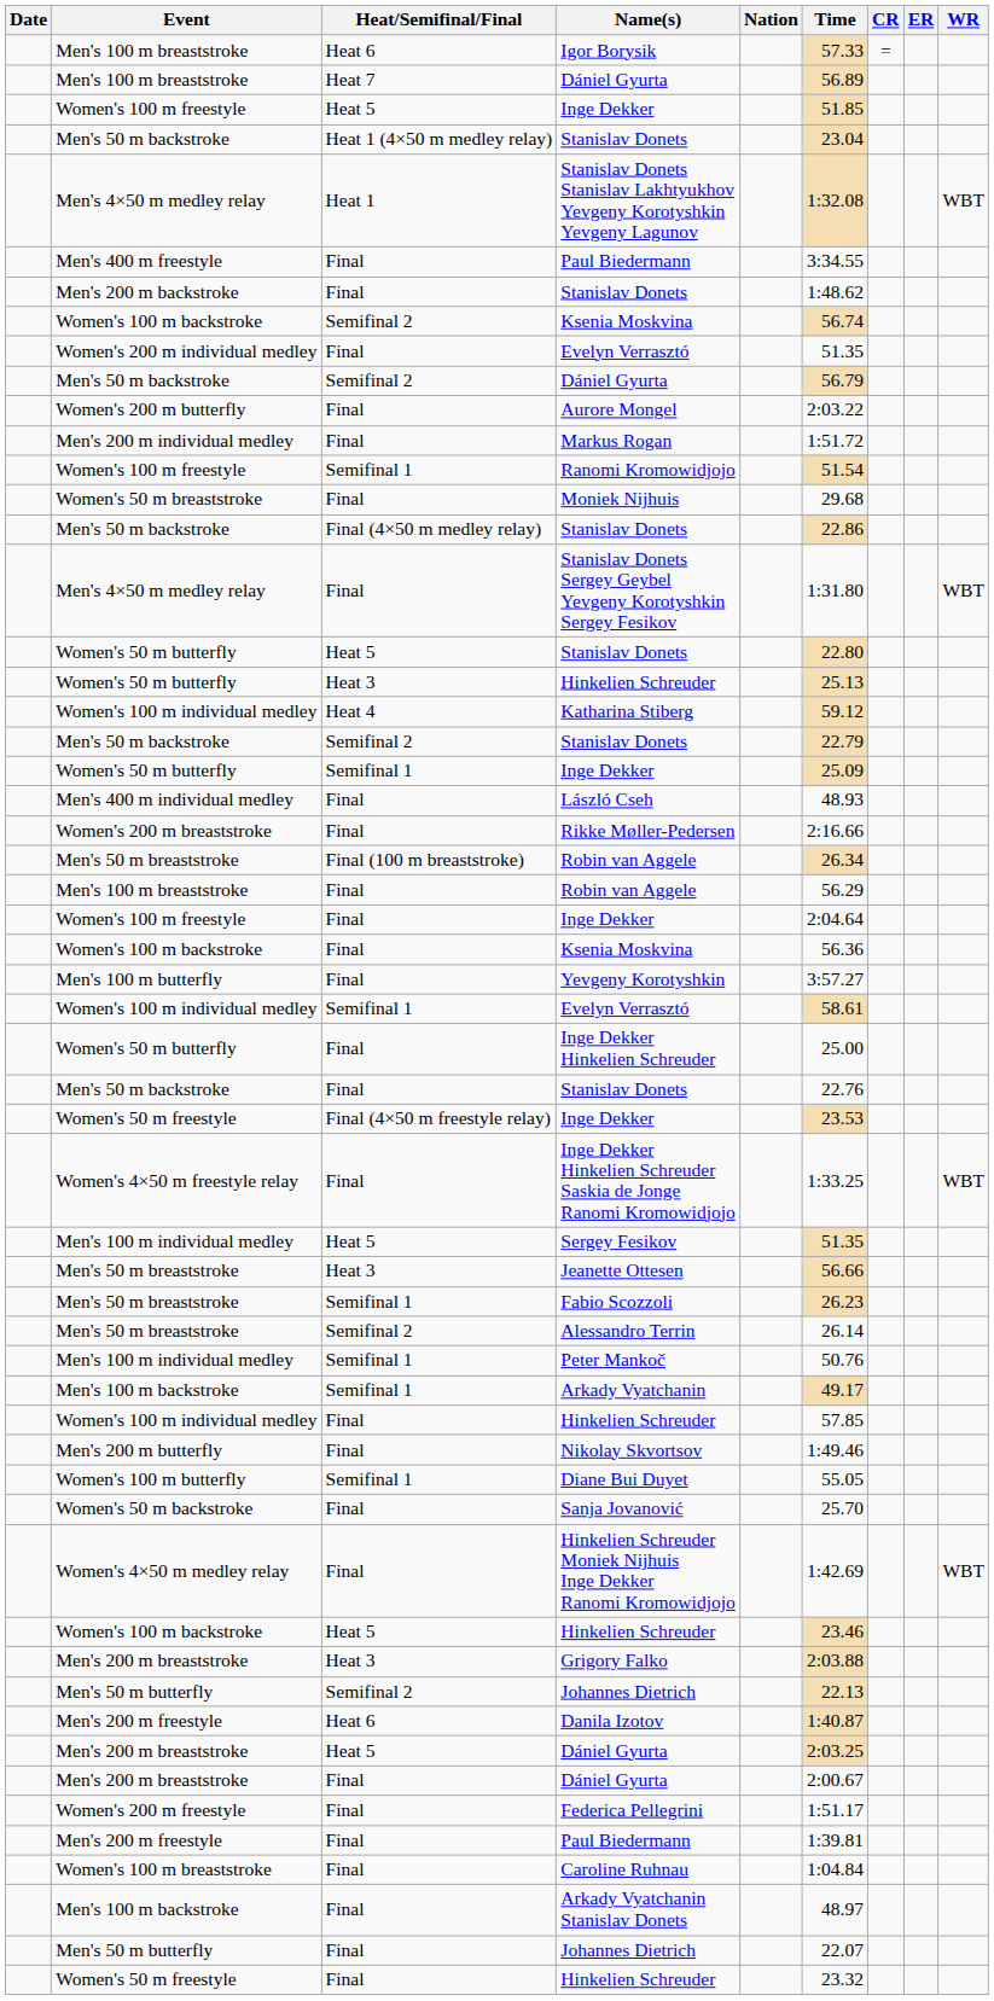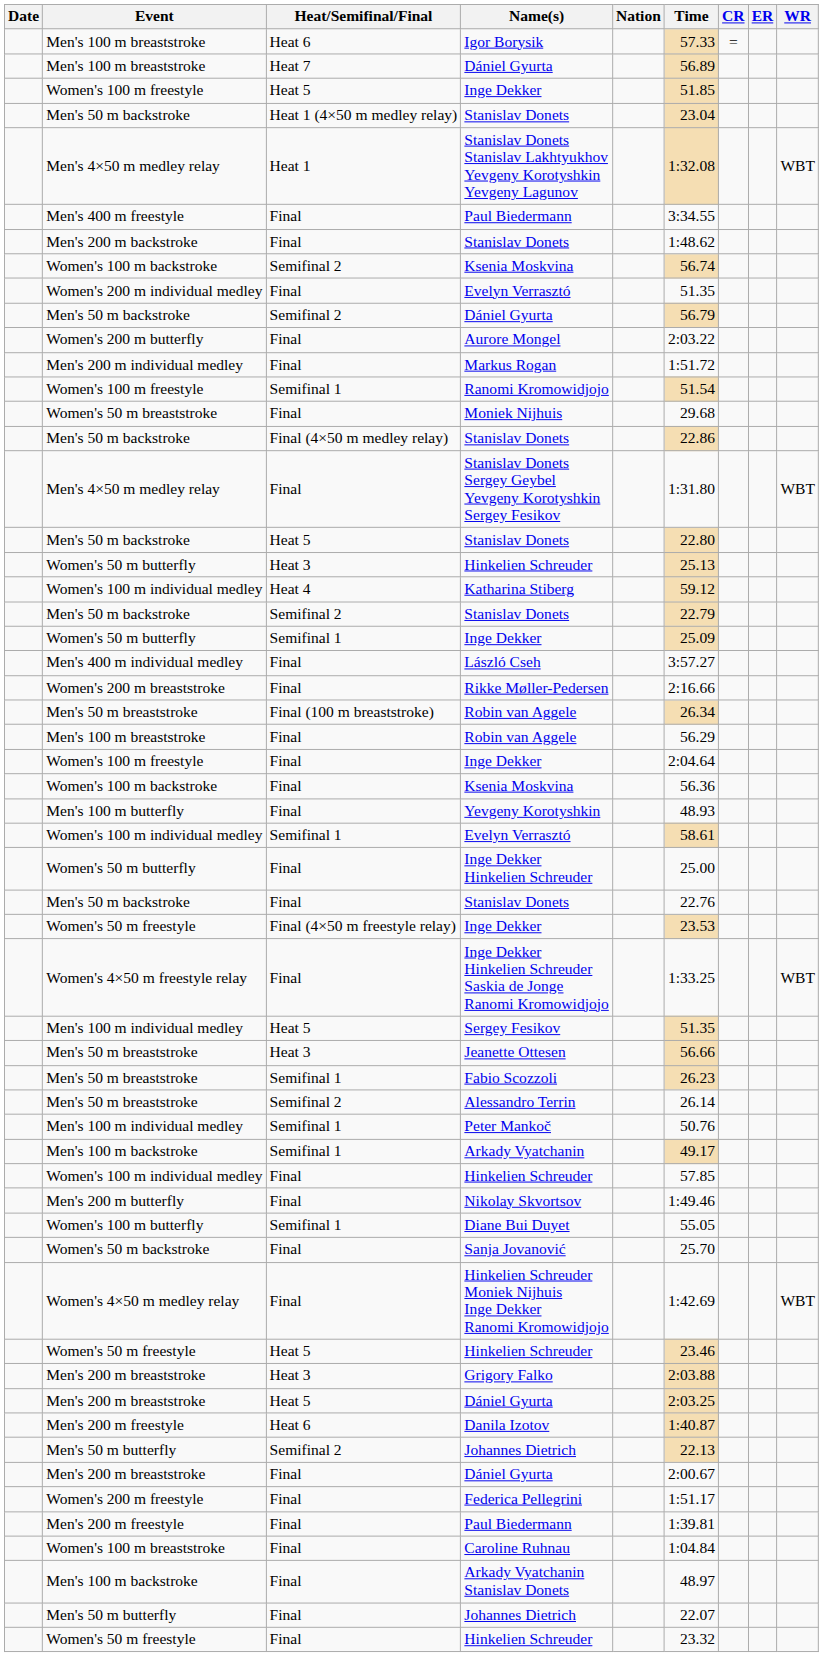 <table class="wikitable sortable">
 <tr>
 <th>Date</th>
 <th>Event</th>
 <th>Heat/Semifinal/Final</th>
 <th>Name(s)</th>
 <th>Nation</th>
 <th>Time</th>
 <th><a href='#'>CR</a></th>
 <th><a href='#'>ER</a></th>
 <th><a href='#'>WR</a></th>
 </tr>
 <tr>
 <td></td>
 <td>Men's 100 m breaststroke</td>
 <td>Heat 6</td>
 <td><a href='#'>Igor Borysik</a></td>
 <td></td>
 <td align="right" bgcolor="wheat">57.33</td>
 <td align="center">=</td>
 <td align="center"></td>
 <td align="center"></td>
 </tr>
 <tr>
 <td></td>
 <td>Men's 100 m breaststroke</td>
 <td>Heat 7</td>
 <td><a href='#'>Dániel Gyurta</a></td>
 <td></td>
 <td align="right" bgcolor="wheat">56.89</td>
 <td align="center"></td>
 <td align="center"></td>
 <td align="center"></td>
 </tr>
 <tr>
 <td></td>
 <td>Women's 100 m freestyle</td>
 <td>Heat 5</td>
 <td><a href='#'>Inge Dekker</a></td>
 <td></td>
 <td align="right" bgcolor="wheat">51.85</td>
 <td align="center"></td>
 <td align="center"></td>
 <td align="center"></td>
 </tr>
 <tr>
 <td></td>
 <td>Men's 50 m backstroke</td>
 <td>Heat 1 (4×50 m medley relay)</td>
 <td><a href='#'>Stanislav Donets</a></td>
 <td></td>
 <td align="right" bgcolor="wheat">23.04</td>
 <td align="center"></td>
 <td align="center"></td>
 <td align="center"></td>
 </tr>
 <tr>
 <td></td>
 <td>Men's 4×50 m medley relay</td>
 <td>Heat 1</td>
 <td><a href='#'>Stanislav Donets</a><br><a href='#'>Stanislav Lakhtyukhov</a><br><a href='#'>Yevgeny Korotyshkin</a><br><a href='#'>Yevgeny Lagunov</a></td>
 <td></td>
 <td align="right" bgcolor="wheat">1:32.08</td>
 <td align="center"></td>
 <td align="center"></td>
 <td align="center">WBT</td>
 </tr>
 <tr>
 <td></td>
 <td>Men's 400 m freestyle</td>
 <td>Final</td>
 <td><a href='#'>Paul Biedermann</a></td>
 <td></td>
 <td align="right">3:34.55</td>
 <td align="center"></td>
 <td align="center"></td>
 <td align="center"></td>
 </tr>
 <tr>
 <td></td>
 <td>Men's 200 m backstroke</td>
 <td>Final</td>
 <td><a href='#'>Stanislav Donets</a></td>
 <td></td>
 <td align="right">1:48.62</td>
 <td align="center"></td>
 <td align="center"></td>
 <td align="center"></td>
 </tr>
 <tr>
 <td></td>
 <td>Women's 100 m backstroke</td>
 <td>Semifinal 2</td>
 <td><a href='#'>Ksenia Moskvina</a></td>
 <td></td>
 <td align="right" bgcolor="wheat">56.74</td>
 <td align="center"></td>
 <td align="center"></td>
 <td align="center"></td>
 </tr>
 <tr>
 <td></td>
 <td>Women's 200 m individual medley</td>
 <td>Final</td>
 <td><a href='#'>Evelyn Verrasztó</a></td>
 <td></td>
 <td align="right">51.35</td>
 <td align="center"></td>
 <td align="center"></td>
 <td align="center"></td>
 </tr>
 <tr>
 <td></td>
 <td>Men's 50 m backstroke</td>
 <td>Semifinal 2</td>
 <td><a href='#'>Dániel Gyurta</a></td>
 <td></td>
 <td align="right" bgcolor="wheat">56.79</td>
 <td align="center"></td>
 <td align="center"></td>
 <td align="center"></td>
 </tr>
 <tr>
 <td></td>
 <td>Women's 200 m butterfly</td>
 <td>Final</td>
 <td><a href='#'>Aurore Mongel</a></td>
 <td></td>
 <td align="right">2:03.22</td>
 <td align="center"></td>
 <td align="center"></td>
 <td align="center"></td>
 </tr>
 <tr>
 <td></td>
 <td>Men's 200 m individual medley</td>
 <td>Final</td>
 <td><a href='#'>Markus Rogan</a></td>
 <td></td>
 <td align="right">1:51.72</td>
 <td align="center"></td>
 <td align="center"></td>
 <td align="center"></td>
 </tr>
 <tr>
 <td></td>
 <td>Women's 100 m freestyle</td>
 <td>Semifinal 1</td>
 <td><a href='#'>Ranomi Kromowidjojo</a></td>
 <td></td>
 <td align="right" bgcolor="wheat">51.54</td>
 <td align="center"></td>
 <td align="center"></td>
 <td align="center"></td>
 </tr>
 <tr>
 <td></td>
 <td>Women's 50 m breaststroke</td>
 <td>Final</td>
 <td><a href='#'>Moniek Nijhuis</a></td>
 <td></td>
 <td align="right">29.68</td>
 <td align="center"></td>
 <td align="center"></td>
 <td align="center"></td>
 </tr>
 <tr>
 <td></td>
 <td>Men's 50 m backstroke</td>
 <td>Final (4×50 m medley relay)</td>
 <td><a href='#'>Stanislav Donets</a></td>
 <td></td>
 <td align="right" bgcolor="wheat">22.86</td>
 <td align="center"></td>
 <td align="center"></td>
 <td align="center"></td>
 </tr>
 <tr>
 <td></td>
 <td>Men's 4×50 m medley relay</td>
 <td>Final</td>
 <td><a href='#'>Stanislav Donets</a><br><a href='#'>Sergey Geybel</a><br><a href='#'>Yevgeny Korotyshkin</a><br><a href='#'>Sergey Fesikov</a></td>
 <td></td>
 <td align="right">1:31.80</td>
 <td align="center"></td>
 <td align="center"></td>
 <td align="center">WBT</td>
 </tr>
 <tr>
 <td></td>
-<td>Women's 50 m butterfly</td>
+<td>Men's 50 m backstroke</td>
 <td>Heat 5</td>
 <td><a href='#'>Stanislav Donets</a></td>
 <td></td>
 <td align="right" bgcolor="wheat">22.80</td>
 <td align="center"></td>
 <td align="center"></td>
 <td align="center"></td>
 </tr>
 <tr>
 <td></td>
 <td>Women's 50 m butterfly</td>
 <td>Heat 3</td>
 <td><a href='#'>Hinkelien Schreuder</a></td>
 <td></td>
 <td align="right" bgcolor="wheat">25.13</td>
 <td align="center"></td>
 <td align="center"></td>
 <td align="center"></td>
 </tr>
 <tr>
 <td></td>
 <td>Women's 100 m individual medley</td>
 <td>Heat 4</td>
 <td><a href='#'>Katharina Stiberg</a></td>
 <td></td>
 <td align="right" bgcolor="wheat">59.12</td>
 <td align="center"></td>
 <td align="center"></td>
 <td align="center"></td>
 </tr>
 <tr>
 <td></td>
 <td>Men's 50 m backstroke</td>
 <td>Semifinal 2</td>
 <td><a href='#'>Stanislav Donets</a></td>
 <td></td>
 <td align="right" bgcolor="wheat">22.79</td>
 <td align="center"></td>
 <td align="center"></td>
 <td align="center"></td>
 </tr>
 <tr>
 <td></td>
 <td>Women's 50 m butterfly</td>
 <td>Semifinal 1</td>
 <td><a href='#'>Inge Dekker</a></td>
 <td></td>
 <td align="right" bgcolor="wheat">25.09</td>
 <td align="center"></td>
 <td align="center"></td>
 <td align="center"></td>
 </tr>
 <tr>
 <td></td>
 <td>Men's 400 m individual medley</td>
 <td>Final</td>
 <td><a href='#'>László Cseh</a></td>
 <td></td>
-<td align="right">48.93</td>
+<td align="right">3:57.27</td>
 <td align="center"></td>
 <td align="center"></td>
 <td align="center"></td>
 </tr>
 <tr>
 <td></td>
 <td>Women's 200 m breaststroke</td>
 <td>Final</td>
 <td><a href='#'>Rikke Møller-Pedersen</a></td>
 <td></td>
 <td align="right">2:16.66</td>
 <td align="center"></td>
 <td align="center"></td>
 <td align="center"></td>
 </tr>
 <tr>
 <td></td>
 <td>Men's 50 m breaststroke</td>
 <td>Final (100 m breaststroke)</td>
 <td><a href='#'>Robin van Aggele</a></td>
 <td></td>
 <td align="right" bgcolor="wheat">26.34</td>
 <td align="center"></td>
 <td align="center"></td>
 <td align="center"></td>
 </tr>
 <tr>
 <td></td>
 <td>Men's 100 m breaststroke</td>
 <td>Final</td>
 <td><a href='#'>Robin van Aggele</a></td>
 <td></td>
 <td align="right">56.29</td>
 <td align="center"></td>
 <td align="center"></td>
 <td align="center"></td>
 </tr>
 <tr>
 <td></td>
 <td>Women's 100 m freestyle</td>
 <td>Final</td>
 <td><a href='#'>Inge Dekker</a></td>
 <td></td>
 <td align="right">2:04.64</td>
 <td align="center"></td>
 <td align="center"></td>
 <td align="center"></td>
 </tr>
 <tr>
 <td></td>
 <td>Women's 100 m backstroke</td>
 <td>Final</td>
 <td><a href='#'>Ksenia Moskvina</a></td>
 <td></td>
 <td align="right">56.36</td>
 <td align="center"></td>
 <td align="center"></td>
 <td align="center"></td>
 </tr>
 <tr>
 <td></td>
 <td>Men's 100 m butterfly</td>
 <td>Final</td>
 <td><a href='#'>Yevgeny Korotyshkin</a></td>
 <td></td>
-<td align="right">3:57.27</td>
+<td align="right">48.93</td>
 <td align="center"></td>
 <td align="center"></td>
 <td align="center"></td>
 </tr>
 <tr>
 <td></td>
 <td>Women's 100 m individual medley</td>
 <td>Semifinal 1</td>
 <td><a href='#'>Evelyn Verrasztó</a></td>
 <td></td>
 <td align="right" bgcolor="wheat">58.61</td>
 <td align="center"></td>
 <td align="center"></td>
 <td align="center"></td>
 </tr>
 <tr>
 <td></td>
 <td>Women's 50 m butterfly</td>
 <td>Final</td>
 <td><a href='#'>Inge Dekker</a><br><a href='#'>Hinkelien Schreuder</a></td>
 <td><br></td>
 <td align="right">25.00</td>
 <td align="center"></td>
 <td align="center"></td>
 <td align="center"></td>
 </tr>
 <tr>
 <td></td>
 <td>Men's 50 m backstroke</td>
 <td>Final</td>
 <td><a href='#'>Stanislav Donets</a></td>
 <td></td>
 <td align="right">22.76</td>
 <td align="center"></td>
 <td align="center"></td>
 <td align="center"></td>
 </tr>
 <tr>
 <td></td>
 <td>Women's 50 m freestyle</td>
 <td>Final (4×50 m freestyle relay)</td>
 <td><a href='#'>Inge Dekker</a></td>
 <td></td>
 <td align="right" bgcolor="wheat">23.53</td>
 <td align="center"></td>
 <td align="center"></td>
 <td align="center"></td>
 </tr>
 <tr>
 <td></td>
 <td>Women's 4×50 m freestyle relay</td>
 <td>Final</td>
 <td><a href='#'>Inge Dekker</a><br><a href='#'>Hinkelien Schreuder</a><br><a href='#'>Saskia de Jonge</a><br><a href='#'>Ranomi Kromowidjojo</a></td>
 <td></td>
 <td align="right">1:33.25</td>
 <td align="center"></td>
 <td align="center"></td>
 <td align="center">WBT</td>
 </tr>
 <tr>
 <td></td>
 <td>Men's 100 m individual medley</td>
 <td>Heat 5</td>
 <td><a href='#'>Sergey Fesikov</a></td>
 <td></td>
 <td align="right" bgcolor="wheat">51.35</td>
 <td align="center"></td>
 <td align="center"></td>
 <td align="center"></td>
 </tr>
 <tr>
 <td></td>
 <td>Men's 50 m breaststroke</td>
 <td>Heat 3</td>
 <td><a href='#'>Jeanette Ottesen</a></td>
 <td></td>
 <td align="right" bgcolor="wheat">56.66</td>
 <td align="center"></td>
 <td align="center"></td>
 <td align="center"></td>
 </tr>
 <tr>
 <td></td>
 <td>Men's 50 m breaststroke</td>
 <td>Semifinal 1</td>
 <td><a href='#'>Fabio Scozzoli</a></td>
 <td></td>
 <td align="right" bgcolor="wheat">26.23</td>
 <td align="center"></td>
 <td align="center"></td>
 <td align="center"></td>
 </tr>
 <tr>
 <td></td>
 <td>Men's 50 m breaststroke</td>
 <td>Semifinal 2</td>
 <td><a href='#'>Alessandro Terrin</a></td>
 <td></td>
 <td align="right">26.14</td>
 <td align="center"></td>
 <td align="center"></td>
 <td align="center"></td>
 </tr>
 <tr>
 <td></td>
 <td>Men's 100 m individual medley</td>
 <td>Semifinal 1</td>
 <td><a href='#'>Peter Mankoč</a></td>
 <td></td>
 <td align="right">50.76</td>
 <td align="center"></td>
 <td align="center"></td>
 <td align="center"></td>
 </tr>
 <tr>
 <td></td>
 <td>Men's 100 m backstroke</td>
 <td>Semifinal 1</td>
 <td><a href='#'>Arkady Vyatchanin</a></td>
 <td></td>
 <td align="right" bgcolor="wheat">49.17</td>
 <td align="center"></td>
 <td align="center"></td>
 <td align="center"></td>
 </tr>
 <tr>
 <td></td>
 <td>Women's 100 m individual medley</td>
 <td>Final</td>
 <td><a href='#'>Hinkelien Schreuder</a></td>
 <td></td>
 <td align="right">57.85</td>
 <td align="center"></td>
 <td align="center"></td>
 <td align="center"></td>
 </tr>
 <tr>
 <td></td>
 <td>Men's 200 m butterfly</td>
 <td>Final</td>
 <td><a href='#'>Nikolay Skvortsov</a></td>
 <td></td>
 <td align="right">1:49.46</td>
 <td align="center"></td>
 <td align="center"></td>
 <td align="center"></td>
 </tr>
 <tr>
 <td></td>
 <td>Women's 100 m butterfly</td>
 <td>Semifinal 1</td>
 <td><a href='#'>Diane Bui Duyet</a></td>
 <td></td>
 <td align="right">55.05</td>
 <td align="center"></td>
 <td align="center"></td>
 <td align="center"></td>
 </tr>
 <tr>
 <td></td>
 <td>Women's 50 m backstroke</td>
 <td>Final</td>
 <td><a href='#'>Sanja Jovanović</a></td>
 <td></td>
 <td align="right">25.70</td>
 <td align="center"></td>
 <td align="center"></td>
 <td align="center"></td>
 </tr>
 <tr>
 <td></td>
 <td>Women's 4×50 m medley relay</td>
 <td>Final</td>
 <td><a href='#'>Hinkelien Schreuder</a><br><a href='#'>Moniek Nijhuis</a><br><a href='#'>Inge Dekker</a><br><a href='#'>Ranomi Kromowidjojo</a></td>
 <td></td>
 <td align="right">1:42.69</td>
 <td align="center"></td>
 <td align="center"></td>
 <td align="center">WBT</td>
 </tr>
 <tr>
 <td></td>
-<td>Women's 100 m backstroke</td>
+<td>Women's 50 m freestyle</td>
 <td>Heat 5</td>
 <td><a href='#'>Hinkelien Schreuder</a></td>
 <td></td>
 <td align="right" bgcolor="wheat">23.46</td>
 <td align="center"></td>
 <td align="center"></td>
 <td align="center"></td>
 </tr>
 <tr>
 <td></td>
 <td>Men's 200 m breaststroke</td>
 <td>Heat 3</td>
 <td><a href='#'>Grigory Falko</a></td>
 <td></td>
 <td align="right" bgcolor="wheat">2:03.88</td>
 <td align="center"></td>
 <td align="center"></td>
 <td align="center"></td>
 </tr>
 <tr>
 <td></td>
-<td>Men's 50 m butterfly</td>
-<td>Semifinal 2</td>
-<td><a href='#'>Johannes Dietrich</a></td>
+<td>Men's 200 m breaststroke</td>
+<td>Heat 5</td>
+<td><a href='#'>Dániel Gyurta</a></td>
 <td></td>
-<td align="right" bgcolor="wheat">22.13</td>
+<td align="right" bgcolor="wheat">2:03.25</td>
 <td align="center"></td>
 <td align="center"></td>
 <td align="center"></td>
 </tr>
 <tr>
 <td></td>
 <td>Men's 200 m freestyle</td>
 <td>Heat 6</td>
 <td><a href='#'>Danila Izotov</a></td>
 <td></td>
 <td align="right" bgcolor="wheat">1:40.87</td>
 <td align="center"></td>
 <td align="center"></td>
 <td align="center"></td>
 </tr>
 <tr>
 <td></td>
-<td>Men's 200 m breaststroke</td>
-<td>Heat 5</td>
-<td><a href='#'>Dániel Gyurta</a></td>
+<td>Men's 50 m butterfly</td>
+<td>Semifinal 2</td>
+<td><a href='#'>Johannes Dietrich</a></td>
 <td></td>
-<td align="right" bgcolor="wheat">2:03.25</td>
+<td align="right" bgcolor="wheat">22.13</td>
 <td align="center"></td>
 <td align="center"></td>
 <td align="center"></td>
 </tr>
 <tr>
 <td></td>
 <td>Men's 200 m breaststroke</td>
 <td>Final</td>
 <td><a href='#'>Dániel Gyurta</a></td>
 <td></td>
 <td align="right">2:00.67</td>
 <td align="center"></td>
 <td align="center"></td>
 <td align="center"></td>
 </tr>
 <tr>
 <td></td>
 <td>Women's 200 m freestyle</td>
 <td>Final</td>
 <td><a href='#'>Federica Pellegrini</a></td>
 <td></td>
 <td align="right">1:51.17</td>
 <td align="center"></td>
 <td align="center"></td>
 <td align="center"></td>
 </tr>
 <tr>
 <td></td>
 <td>Men's 200 m freestyle</td>
 <td>Final</td>
 <td><a href='#'>Paul Biedermann</a></td>
 <td></td>
 <td align="right">1:39.81</td>
 <td align="center"></td>
 <td align="center"></td>
 <td align="center"></td>
 </tr>
 <tr>
 <td></td>
 <td>Women's 100 m breaststroke</td>
 <td>Final</td>
 <td><a href='#'>Caroline Ruhnau</a></td>
 <td></td>
 <td align="right">1:04.84</td>
 <td align="center"></td>
 <td align="center"></td>
 <td align="center"></td>
 </tr>
 <tr>
 <td></td>
 <td>Men's 100 m backstroke</td>
 <td>Final</td>
 <td><a href='#'>Arkady Vyatchanin</a><br><a href='#'>Stanislav Donets</a></td>
 <td><br></td>
 <td align="right">48.97</td>
 <td align="center"></td>
 <td align="center"></td>
 <td align="center"></td>
 </tr>
 <tr>
 <td></td>
 <td>Men's 50 m butterfly</td>
 <td>Final</td>
 <td><a href='#'>Johannes Dietrich</a></td>
 <td></td>
 <td align="right">22.07</td>
 <td align="center"></td>
 <td align="center"></td>
 <td align="center"></td>
 </tr>
 <tr>
 <td></td>
 <td>Women's 50 m freestyle</td>
 <td>Final</td>
 <td><a href='#'>Hinkelien Schreuder</a></td>
 <td></td>
 <td align="right">23.32</td>
 <td align="center"></td>
 <td align="center"></td>
 <td align="center"></td>
 </tr>
 </table>
